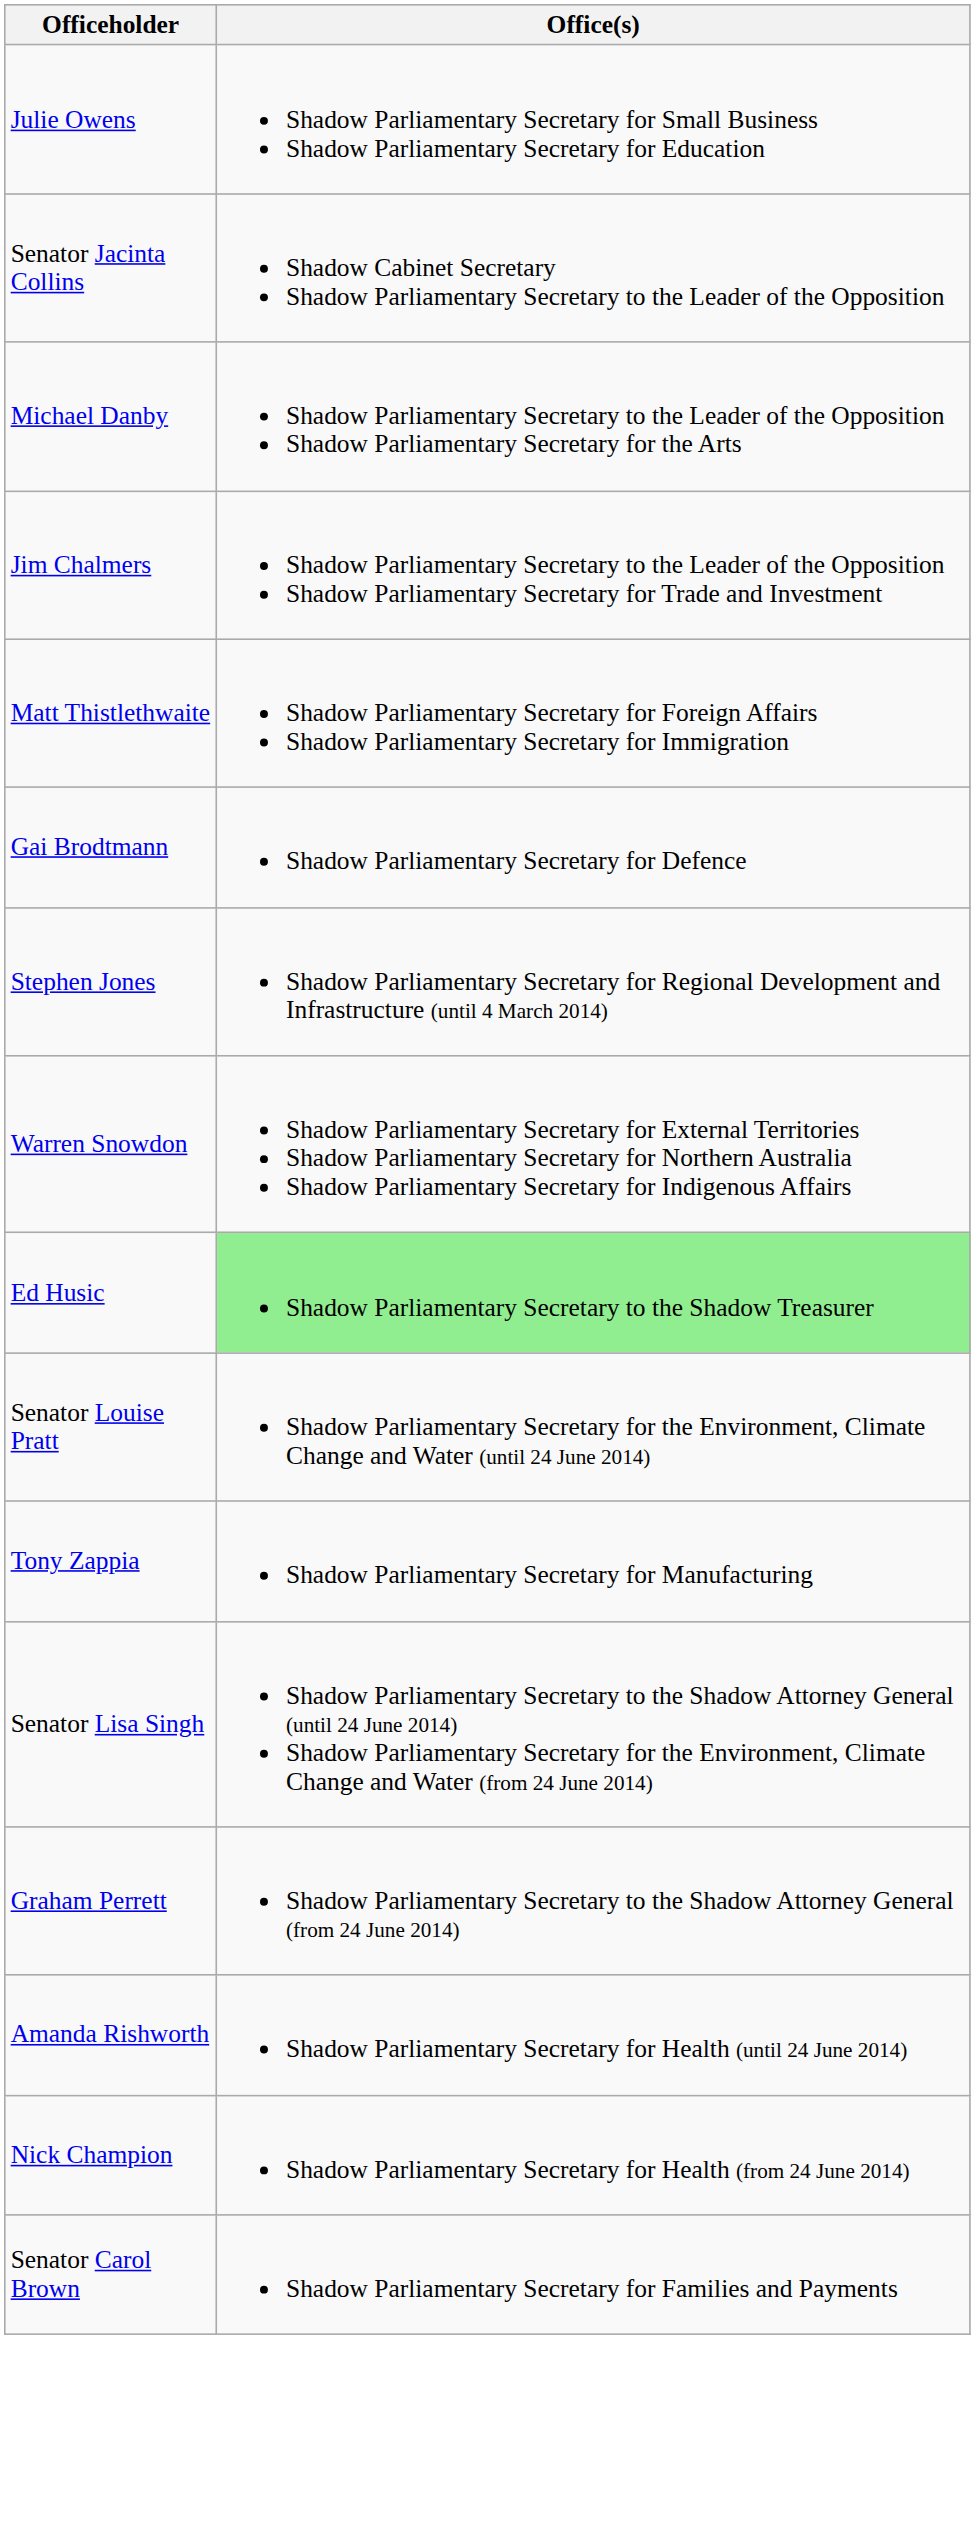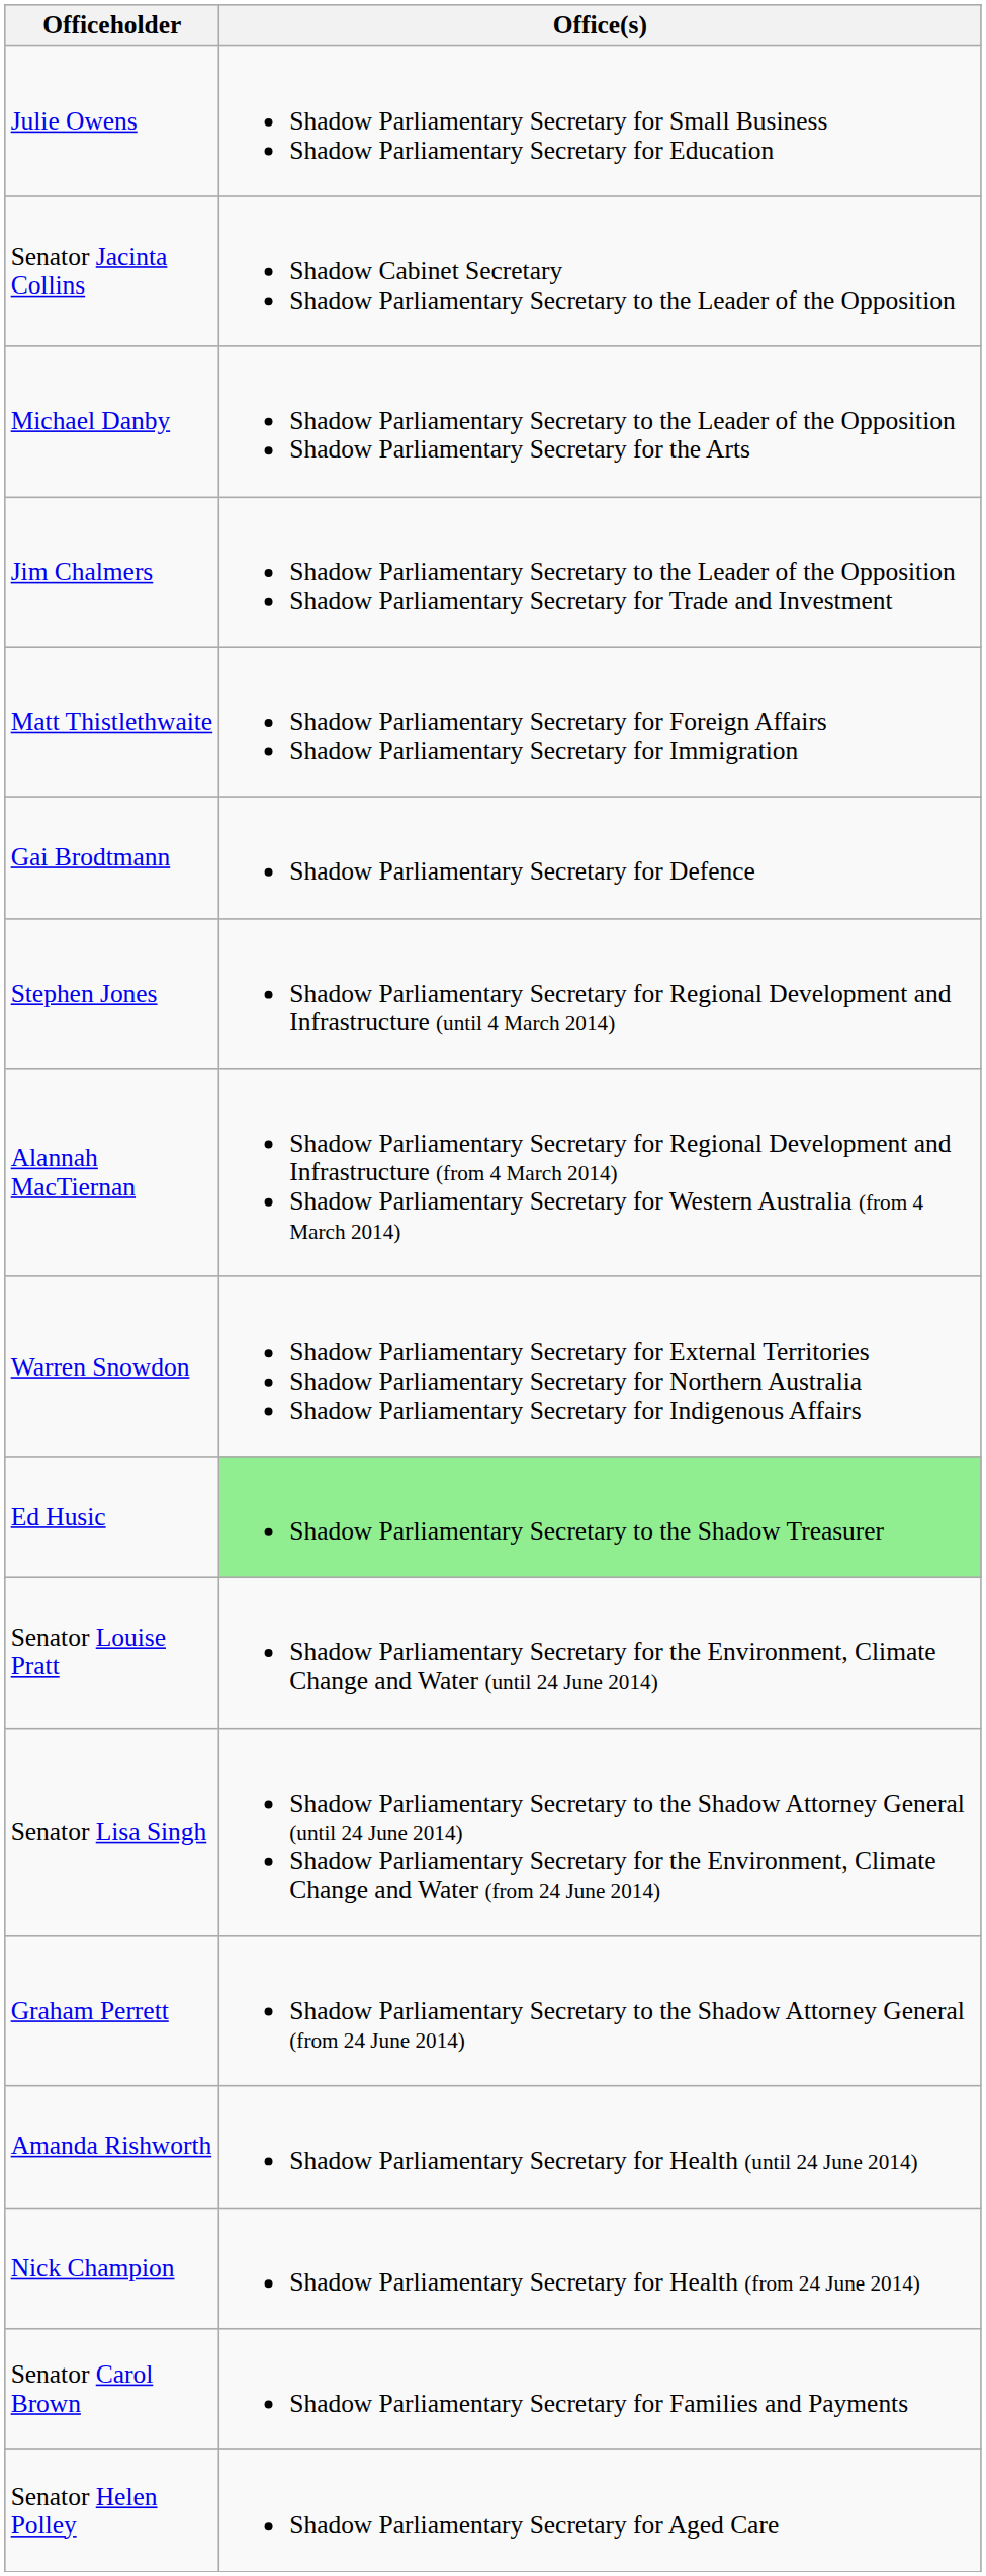 <table class="wikitable">
 <tr>
 <th>Officeholder</th>
 <th>Office(s)</th>
 </tr>
 <tr>
 <td><a href='#'>Julie Owens</a> </td>
 <td><br><ul><li>Shadow Parliamentary Secretary for Small Business</li><li>Shadow Parliamentary Secretary for Education</li></ul></td>
 </tr>
 <tr>
 <td>Senator <a href='#'>Jacinta Collins</a></td>
 <td><br><ul><li>Shadow Cabinet Secretary</li><li>Shadow Parliamentary Secretary to the Leader of the Opposition</li></ul></td>
 </tr>
 <tr>
 <td><a href='#'>Michael Danby</a> </td>
 <td><br><ul><li>Shadow Parliamentary Secretary to the Leader of the Opposition</li><li>Shadow Parliamentary Secretary for the Arts</li></ul></td>
 </tr>
 <tr>
 <td><a href='#'>Jim Chalmers</a> </td>
 <td><br><ul><li>Shadow Parliamentary Secretary to the Leader of the Opposition</li><li>Shadow Parliamentary Secretary for Trade and Investment</li></ul></td>
 </tr>
 <tr>
 <td><a href='#'>Matt Thistlethwaite</a> </td>
 <td><br><ul><li>Shadow Parliamentary Secretary for Foreign Affairs</li><li>Shadow Parliamentary Secretary for Immigration</li></ul></td>
 </tr>
 <tr>
 <td><a href='#'>Gai Brodtmann</a> </td>
 <td><br><ul><li>Shadow Parliamentary Secretary for Defence</li></ul></td>
 </tr>
 <tr>
 <td><a href='#'>Stephen Jones</a> </td>
 <td><br><ul><li>Shadow Parliamentary Secretary for Regional Development and Infrastructure <small>(until 4 March 2014)</small></li></ul></td>
 </tr>
 <tr>
+<td><a href='#'>Alannah MacTiernan</a> </td>
+<td><br><ul><li>Shadow Parliamentary Secretary for Regional Development and Infrastructure <small>(from 4 March 2014)</small></li><li>Shadow Parliamentary Secretary for Western Australia <small>(from 4 March 2014)</small></li></ul></td>
+</tr>
+<tr>
 <td><a href='#'>Warren Snowdon</a> </td>
 <td><br><ul><li>Shadow Parliamentary Secretary for External Territories</li><li>Shadow Parliamentary Secretary for Northern Australia</li><li>Shadow Parliamentary Secretary for Indigenous Affairs</li></ul></td>
 </tr>
 <tr>
 <td><a href='#'>Ed Husic</a> </td>
 <td style="background: lightgreen;"><br><ul><li>Shadow Parliamentary Secretary to the Shadow Treasurer</li></ul></td>
 </tr>
 <tr>
 <td>Senator <a href='#'>Louise Pratt</a></td>
 <td><br><ul><li>Shadow Parliamentary Secretary for the Environment, Climate Change and Water <small>(until 24 June 2014)</small></li></ul></td>
-</tr>
-<tr>
-<td><a href='#'>Tony Zappia</a> </td>
-<td><br><ul><li>Shadow Parliamentary Secretary for Manufacturing</li></ul></td>
 </tr>
 <tr>
 <td>Senator <a href='#'>Lisa Singh</a></td>
 <td><br><ul><li>Shadow Parliamentary Secretary to the Shadow Attorney General <small>(until 24 June 2014)</small></li><li>Shadow Parliamentary Secretary for the Environment, Climate Change and Water <small>(from 24 June 2014)</small></li></ul></td>
 </tr>
 <tr>
 <td><a href='#'>Graham Perrett</a> </td>
 <td><br><ul><li>Shadow Parliamentary Secretary to the Shadow Attorney General <small>(from 24 June 2014)</small></li></ul></td>
 </tr>
 <tr>
 <td><a href='#'>Amanda Rishworth</a> </td>
 <td><br><ul><li>Shadow Parliamentary Secretary for Health <small>(until 24 June 2014)</small></li></ul></td>
 </tr>
 <tr>
 <td><a href='#'>Nick Champion</a> </td>
 <td><br><ul><li>Shadow Parliamentary Secretary for Health <small>(from 24 June 2014)</small></li></ul></td>
 </tr>
 <tr>
 <td>Senator <a href='#'>Carol Brown</a></td>
 <td><br><ul><li>Shadow Parliamentary Secretary for Families and Payments</li></ul></td>
 </tr>
+<tr>
+<td>Senator <a href='#'>Helen Polley</a></td>
+<td><br><ul><li>Shadow Parliamentary Secretary for Aged Care</li></ul></td>
+</tr>
 </table>
